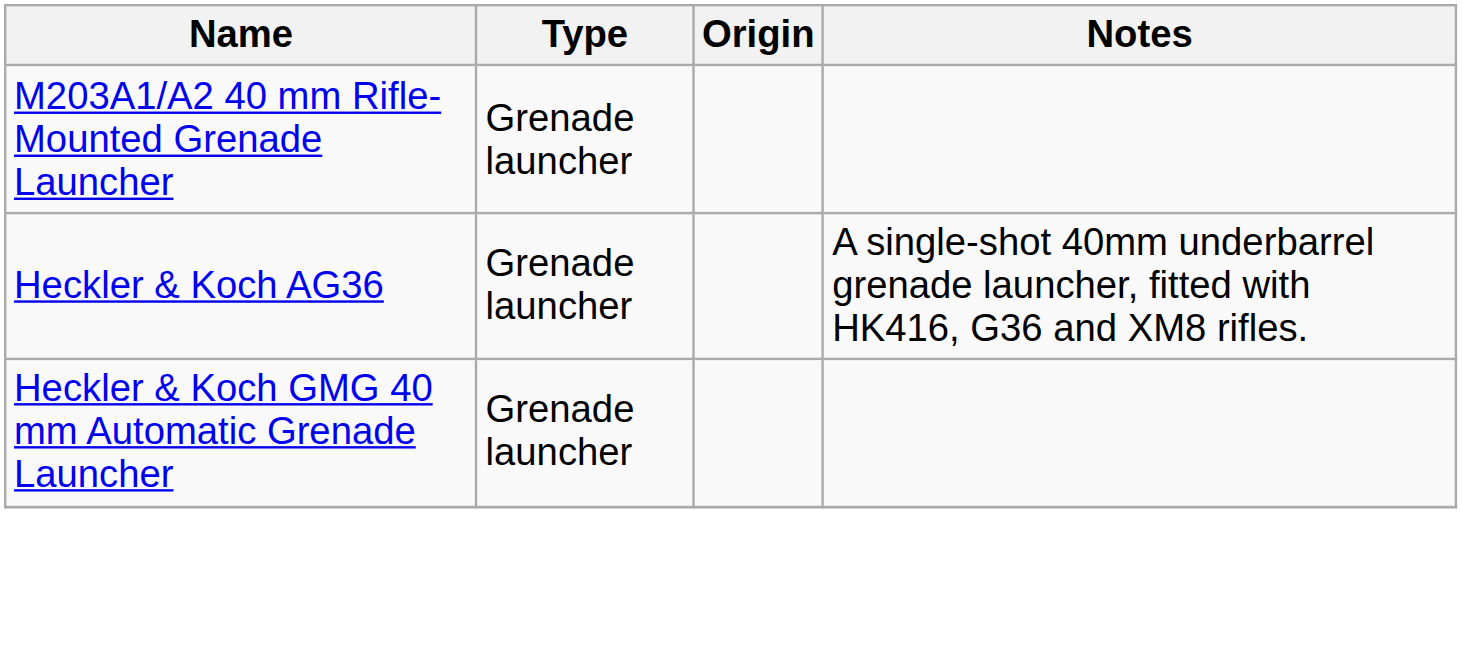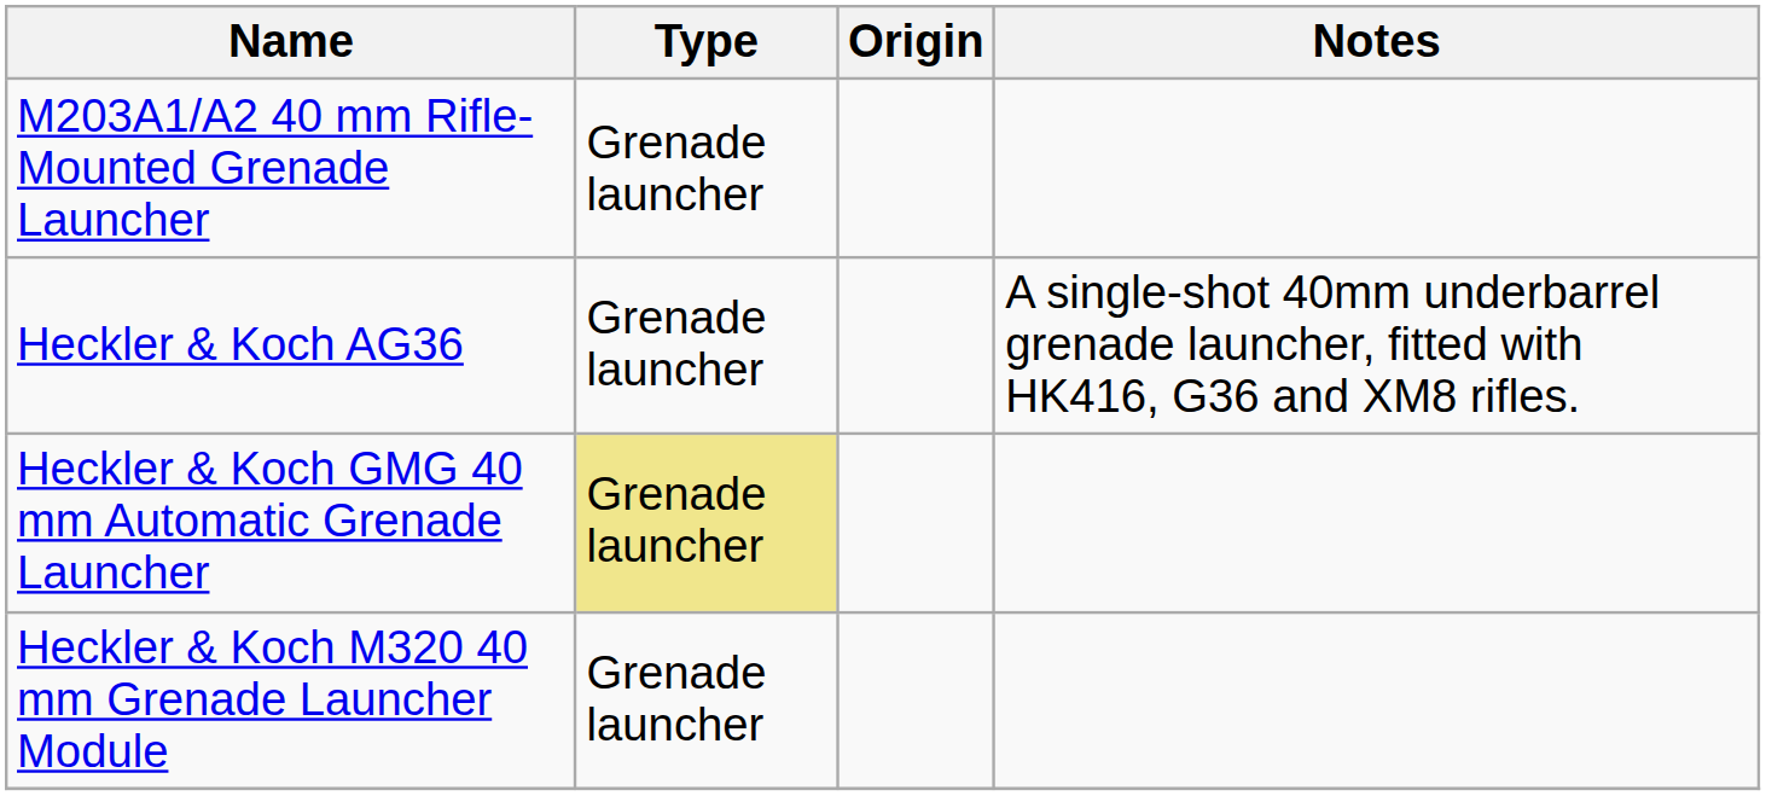 <table class="wikitable" ; text-align:"center;">
 <tr>
 <th>Name</th>
 <th>Type</th>
 <th>Origin</th>
 <th>Notes</th>
 </tr>
 <tr>
 <td><a href='#'>M203A1/A2 40 mm Rifle-Mounted Grenade Launcher</a></td>
 <td>Grenade launcher</td>
 <td></td>
 <td></td>
 </tr>
 <tr>
 <td><a href='#'>Heckler & Koch AG36</a></td>
 <td>Grenade launcher</td>
 <td></td>
 <td>A single-shot 40mm underbarrel grenade launcher, fitted with HK416, G36 and XM8 rifles.</td>
 </tr>
 <tr>
 <td><a href='#'>Heckler & Koch GMG 40 mm Automatic Grenade Launcher</a></td>
+<td style="background: khaki;">Grenade launcher</td>
+<td></td>
+<td></td>
+</tr>
+<tr>
+<td><a href='#'>Heckler & Koch M320 40 mm Grenade Launcher Module</a></td>
 <td>Grenade launcher</td>
 <td></td>
 <td></td>
 </tr>
 <tr>
 </tr>
 </table>
